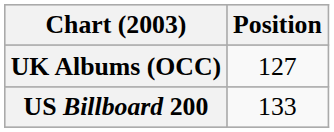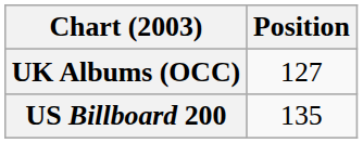 <table class="wikitable plainrowheaders" style="text-align:center">
 <tr>
 <th scope="col">Chart (2003)</th>
 <th scope="col">Position</th>
 </tr>
 <tr>
 <th scope="row">UK Albums (OCC)</th>
 <td>127</td>
 </tr>
 <tr>
 <th scope="row">US <em>Billboard</em> 200</th>
-<td>133</td>
+<td>135</td>
 </tr>
 </table>
